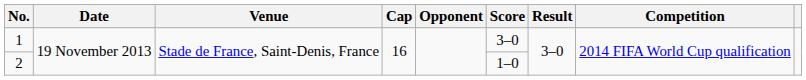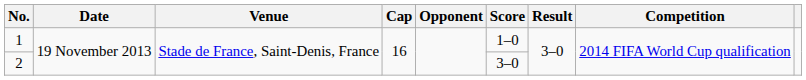 <table class="wikitable">
 <tr>
 <th scope="col">No.</th>
 <th scope="col">Date</th>
 <th scope="col">Venue</th>
 <th scope="col">Cap</th>
 <th scope="col">Opponent</th>
 <th scope="col">Score</th>
 <th scope="col">Result</th>
 <th scope="col">Competition</th>
 <th scope="col"></th>
 </tr>
 <tr>
 <td align="center">1</td>
 <td rowspan="2">19 November 2013</td>
 <td rowspan="2"><a href='#'>Stade de France</a>, Saint-Denis, France</td>
 <td rowspan="2" align="center">16</td>
 <td rowspan="2"></td>
-<td align="center">3–0</td>
+<td align="center">1–0</td>
 <td rowspan="2" align="center">3–0</td>
 <td rowspan="2"><a href='#'>2014 FIFA World Cup qualification</a></td>
 <td rowspan="2" align="center"></td>
 </tr>
 <tr>
 <td align="center">2</td>
-<td align="center">1–0</td>
+<td align="center">3–0</td>
 </tr>
 </table>
